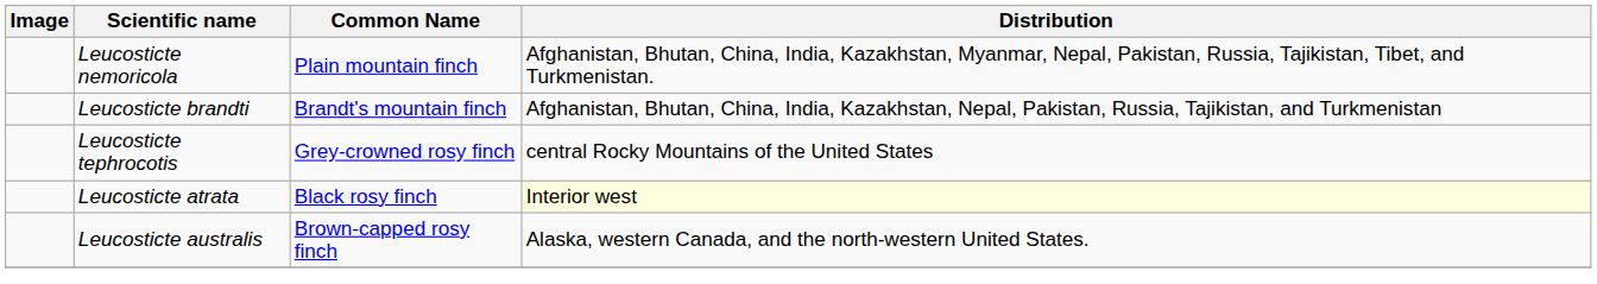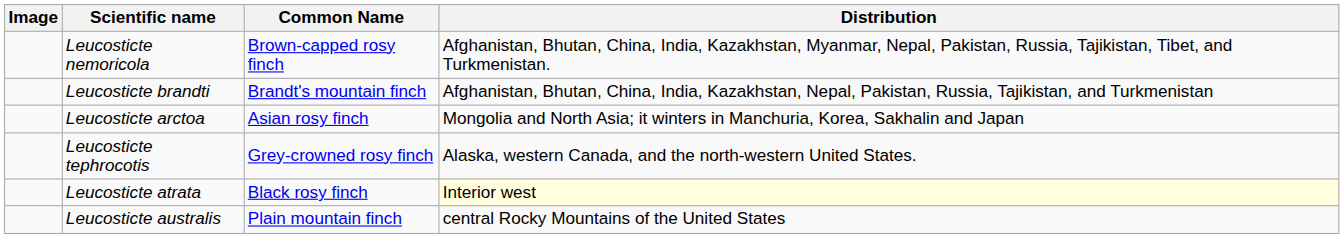 <table class="wikitable">
 <tr>
 <th>Image</th>
 <th>Scientific name</th>
 <th>Common Name</th>
 <th>Distribution</th>
 </tr>
 <tr>
 <td></td>
 <td><em>Leucosticte nemoricola</em></td>
-<td><a href='#'>Plain mountain finch</a></td>
+<td><a href='#'>Brown-capped rosy finch</a></td>
 <td>Afghanistan, Bhutan, China, India, Kazakhstan, Myanmar, Nepal, Pakistan, Russia, Tajikistan, Tibet, and Turkmenistan.</td>
 </tr>
 <tr>
 <td></td>
 <td><em>Leucosticte brandti</em></td>
 <td><a href='#'>Brandt's mountain finch</a></td>
 <td>Afghanistan, Bhutan, China, India, Kazakhstan, Nepal, Pakistan, Russia, Tajikistan, and Turkmenistan</td>
 </tr>
 <tr>
 <td></td>
+<td><em>Leucosticte arctoa</em></td>
+<td><a href='#'>Asian rosy finch</a></td>
+<td>Mongolia and North Asia; it winters in Manchuria, Korea, Sakhalin and Japan</td>
+</tr>
+<tr>
+<td></td>
 <td><em>Leucosticte tephrocotis</em></td>
 <td><a href='#'>Grey-crowned rosy finch</a></td>
-<td>central Rocky Mountains of the United States</td>
+<td>Alaska, western Canada, and the north-western United States.</td>
 </tr>
 <tr>
 <td></td>
 <td><em>Leucosticte atrata</em></td>
 <td><a href='#'>Black rosy finch</a></td>
 <td style="background: lightyellow;">Interior west</td>
 </tr>
 <tr>
 <td></td>
 <td><em>Leucosticte australis</em></td>
-<td><a href='#'>Brown-capped rosy finch</a></td>
-<td>Alaska, western Canada, and the north-western United States.</td>
+<td><a href='#'>Plain mountain finch</a></td>
+<td>central Rocky Mountains of the United States</td>
 </tr>
 <tr>
 </tr>
 </table>
